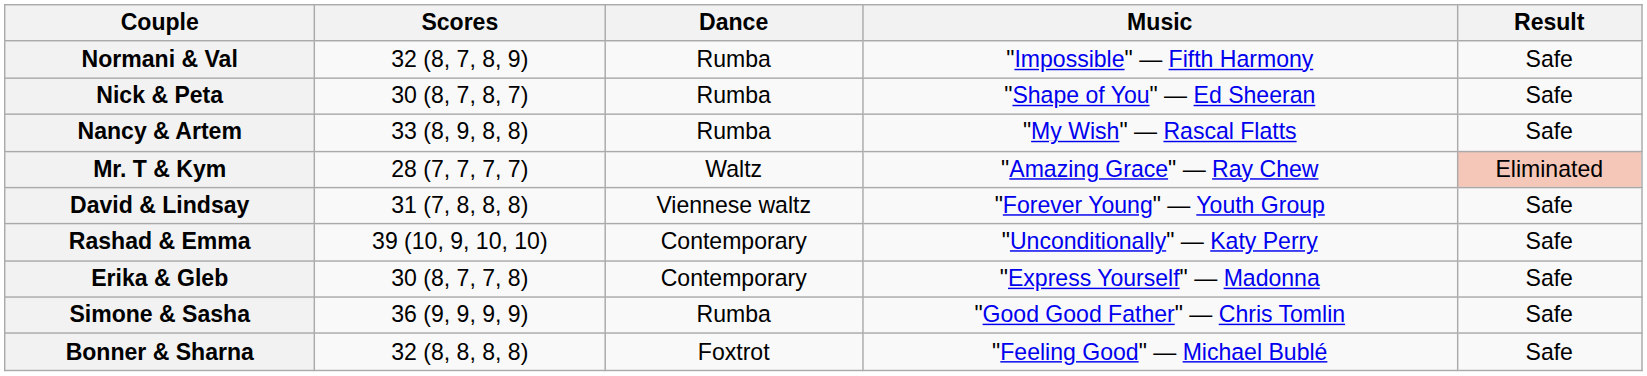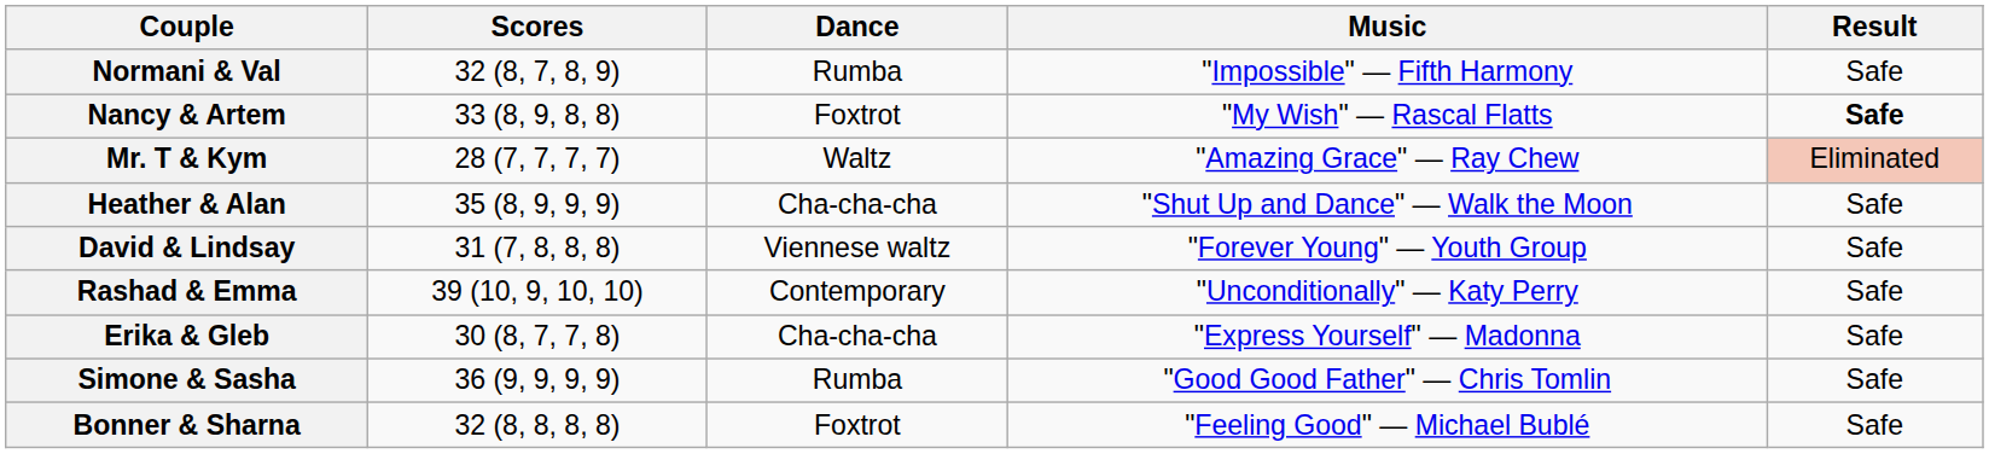 <table class="wikitable sortable" style="text-align:center; width:90%">
 <tr>
 <th scope="col">Couple</th>
 <th scope="col">Scores</th>
 <th scope="col" class="unsortable">Dance</th>
 <th scope="col" class="unsortable">Music</th>
 <th scope="col" class="unsortable">Result</th>
 </tr>
 <tr>
 <th scope="row">Normani & Val</th>
 <td>32 (8, 7, 8, 9)</td>
 <td>Rumba</td>
 <td>"<a href='#'>Impossible</a>" — <a href='#'>Fifth Harmony</a></td>
 <td>Safe</td>
 </tr>
 <tr>
-<th scope="row">Nick & Peta</th>
-<td>30 (8, 7, 8, 7)</td>
-<td>Rumba</td>
-<td>"<a href='#'>Shape of You</a>" — <a href='#'>Ed Sheeran</a></td>
-<td>Safe</td>
-</tr>
-<tr>
 <th scope="row">Nancy & Artem</th>
 <td>33 (8, 9, 8, 8)</td>
-<td>Rumba</td>
+<td>Foxtrot</td>
 <td>"<a href='#'>My Wish</a>" — <a href='#'>Rascal Flatts</a></td>
-<td>Safe</td>
+<td><strong>Safe</strong></td>
 </tr>
 <tr>
 <th scope="row">Mr. T & Kym</th>
 <td>28 (7, 7, 7, 7)</td>
 <td>Waltz</td>
 <td>"<a href='#'>Amazing Grace</a>" — <a href='#'>Ray Chew</a></td>
 <td bgcolor=f4c7b8>Eliminated</td>
+</tr>
+<tr>
+<th scope="row">Heather & Alan</th>
+<td>35 (8, 9, 9, 9)</td>
+<td>Cha-cha-cha</td>
+<td>"<a href='#'>Shut Up and Dance</a>" — <a href='#'>Walk the Moon</a></td>
+<td>Safe</td>
 </tr>
 <tr>
 <th scope="row">David & Lindsay</th>
 <td>31 (7, 8, 8, 8)</td>
 <td>Viennese waltz</td>
 <td>"<a href='#'>Forever Young</a>" — <a href='#'>Youth Group</a></td>
 <td>Safe</td>
 </tr>
 <tr>
 <th scope="row">Rashad & Emma</th>
 <td>39 (10, 9, 10, 10)</td>
 <td>Contemporary</td>
 <td>"<a href='#'>Unconditionally</a>" — <a href='#'>Katy Perry</a></td>
 <td>Safe</td>
 </tr>
 <tr>
 <th scope="row">Erika & Gleb</th>
 <td>30 (8, 7, 7, 8)</td>
-<td>Contemporary</td>
+<td>Cha-cha-cha</td>
 <td>"<a href='#'>Express Yourself</a>" — <a href='#'>Madonna</a></td>
 <td>Safe</td>
 </tr>
 <tr>
 <th scope="row">Simone & Sasha</th>
 <td>36 (9, 9, 9, 9)</td>
 <td>Rumba</td>
 <td>"<a href='#'>Good Good Father</a>" — <a href='#'>Chris Tomlin</a></td>
 <td>Safe</td>
 </tr>
 <tr>
 <th scope="row">Bonner & Sharna</th>
 <td>32 (8, 8, 8, 8)</td>
 <td>Foxtrot</td>
 <td>"<a href='#'>Feeling Good</a>" — <a href='#'>Michael Bublé</a></td>
 <td>Safe</td>
 </tr>
 </table>
